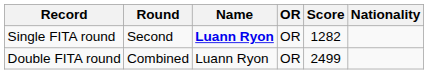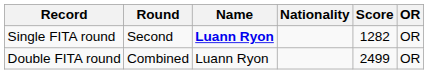 <table class=wikitable>
 <tr>
 <th>Record</th>
 <th>Round</th>
 <th>Name</th>
+<th>Nationality</th>
+<th>Score</th>
 <th>OR</th>
-<th>Score</th>
-<th>Nationality</th>
 </tr>
 <tr>
 <td>Single FITA round</td>
 <td>Second</td>
 <td><strong><a href='#'>Luann Ryon</a></strong></td>
+<td align=left></td>
+<td align=center>1282</td>
 <td align=center>OR</td>
-<td align=center>1282</td>
-<td align=left></td>
 </tr>
 <tr>
 <td>Double FITA round</td>
 <td>Combined</td>
 <td>Luann Ryon</td>
+<td align=left></td>
+<td align=center>2499</td>
 <td align=center>OR</td>
-<td align=center>2499</td>
-<td align=left></td>
 </tr>
 </table>
